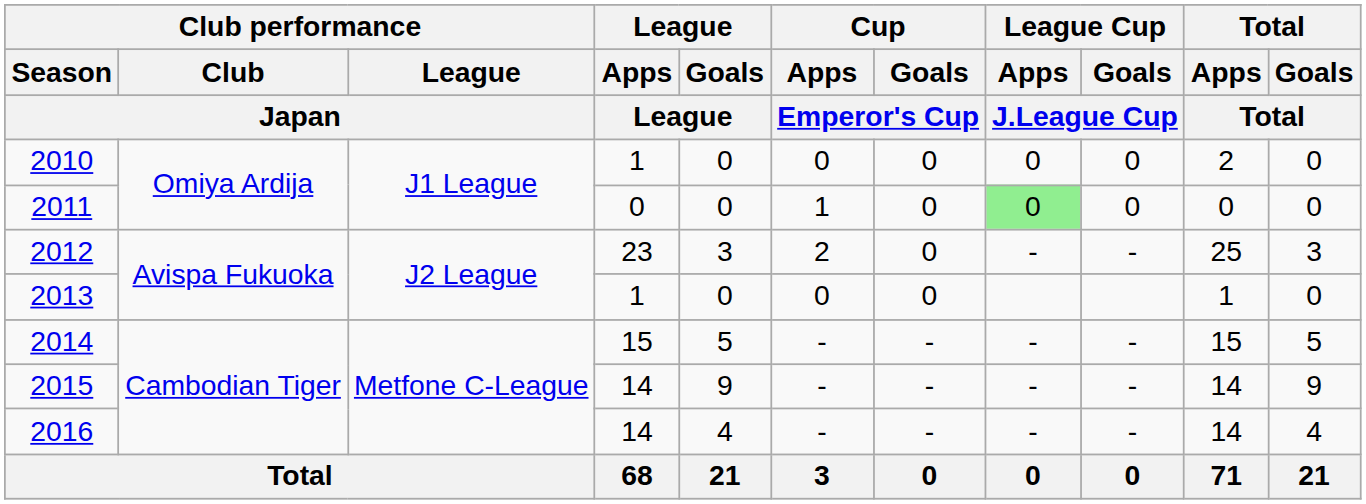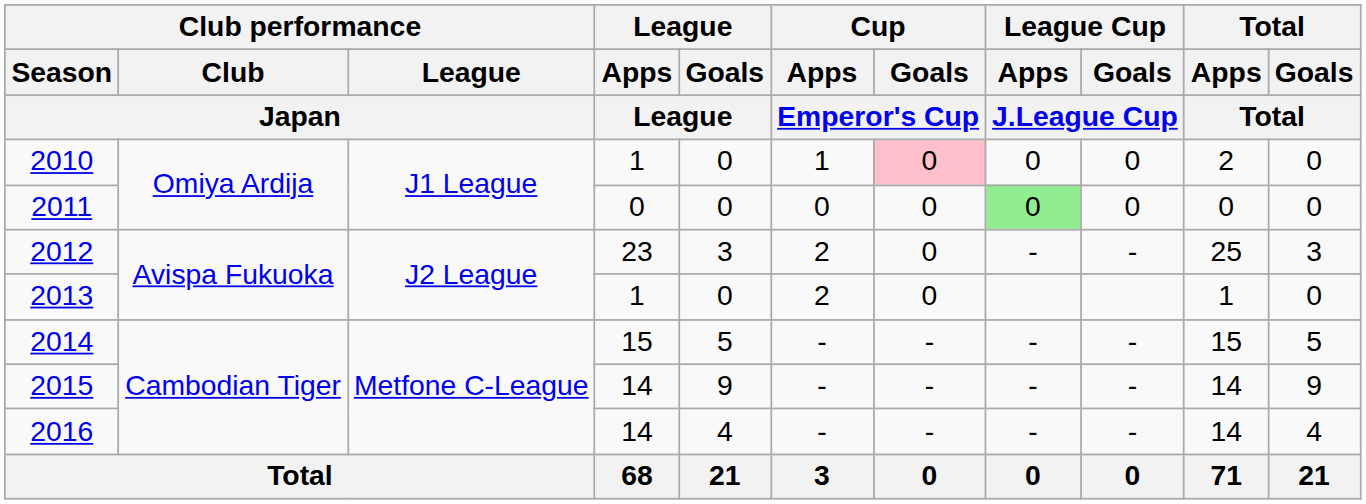 <table class="wikitable" style="text-align:center;">
 <tr>
 <th colspan=3>Club performance</th>
 <th colspan=2>League</th>
 <th colspan=2>Cup</th>
 <th colspan=2>League Cup</th>
 <th colspan=2>Total</th>
 </tr>
 <tr>
 <th>Season</th>
 <th>Club</th>
 <th>League</th>
 <th>Apps</th>
 <th>Goals</th>
 <th>Apps</th>
 <th>Goals</th>
 <th>Apps</th>
 <th>Goals</th>
 <th>Apps</th>
 <th>Goals</th>
 </tr>
 <tr>
 <th colspan=3>Japan</th>
 <th colspan=2>League</th>
 <th colspan=2><a href='#'>Emperor's Cup</a></th>
 <th colspan=2><a href='#'>J.League Cup</a></th>
 <th colspan=2>Total</th>
 </tr>
 <tr>
 <td><a href='#'>2010</a></td>
 <td rowspan="2"><a href='#'>Omiya Ardija</a></td>
 <td rowspan="2"><a href='#'>J1 League</a></td>
 <td>1</td>
 <td>0</td>
-<td>0</td>
-<td>0</td>
+<td>1</td>
+<td style="background: pink;">0</td>
 <td>0</td>
 <td>0</td>
 <td>2</td>
 <td>0</td>
 </tr>
 <tr>
 <td><a href='#'>2011</a></td>
 <td>0</td>
 <td>0</td>
-<td>1</td>
+<td>0</td>
 <td>0</td>
 <td style="background: lightgreen;">0</td>
 <td>0</td>
 <td>0</td>
 <td>0</td>
 </tr>
 <tr>
 <td><a href='#'>2012</a></td>
 <td rowspan="2"><a href='#'>Avispa Fukuoka</a></td>
 <td rowspan="2"><a href='#'>J2 League</a></td>
 <td>23</td>
 <td>3</td>
 <td>2</td>
 <td>0</td>
 <td>-</td>
 <td>-</td>
 <td>25</td>
 <td>3</td>
 </tr>
 <tr>
 <td><a href='#'>2013</a></td>
 <td>1</td>
 <td>0</td>
-<td>0</td>
+<td>2</td>
 <td>0</td>
 <td></td>
 <td></td>
 <td>1</td>
 <td>0</td>
 </tr>
 <tr>
 <td><a href='#'>2014</a></td>
 <td rowspan="3"><a href='#'>Cambodian Tiger</a></td>
 <td rowspan="3"><a href='#'>Metfone C-League</a></td>
 <td>15</td>
 <td>5</td>
 <td>-</td>
 <td>-</td>
 <td>-</td>
 <td>-</td>
 <td>15</td>
 <td>5</td>
 </tr>
 <tr>
 <td><a href='#'>2015</a></td>
 <td>14</td>
 <td>9</td>
 <td>-</td>
 <td>-</td>
 <td>-</td>
 <td>-</td>
 <td>14</td>
 <td>9</td>
 </tr>
 <tr>
 <td><a href='#'>2016</a></td>
 <td>14</td>
 <td>4</td>
 <td>-</td>
 <td>-</td>
 <td>-</td>
 <td>-</td>
 <td>14</td>
 <td>4</td>
 </tr>
 <tr>
 <th colspan=3>Total</th>
 <th>68</th>
 <th>21</th>
 <th>3</th>
 <th>0</th>
 <th>0</th>
 <th>0</th>
 <th>71</th>
 <th>21</th>
 </tr>
 </table>
